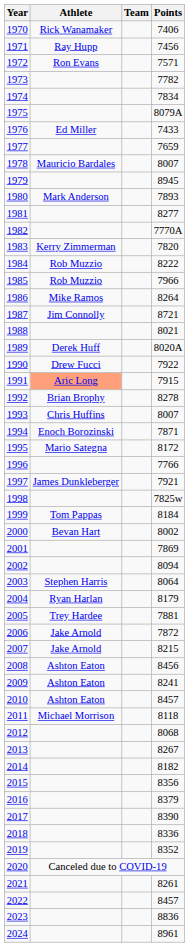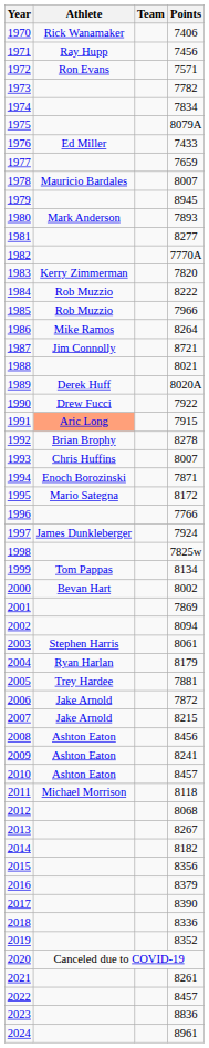 <table class="wikitable sortable" style="text-align: center;">
 <tr>
 <th>Year</th>
 <th>Athlete</th>
 <th>Team</th>
 <th>Points</th>
 </tr>
 <tr>
 <td><a href='#'>1970</a></td>
 <td><a href='#'>Rick Wanamaker</a></td>
 <td></td>
 <td>7406</td>
 </tr>
 <tr>
 <td><a href='#'>1971</a></td>
 <td><a href='#'>Ray Hupp</a></td>
 <td></td>
 <td>7456</td>
 </tr>
 <tr>
 <td><a href='#'>1972</a></td>
 <td><a href='#'>Ron Evans</a></td>
 <td></td>
 <td>7571</td>
 </tr>
 <tr>
 <td><a href='#'>1973</a></td>
 <td></td>
 <td></td>
 <td>7782</td>
 </tr>
 <tr>
 <td><a href='#'>1974</a></td>
 <td></td>
 <td></td>
 <td>7834</td>
 </tr>
 <tr>
 <td><a href='#'>1975</a></td>
 <td></td>
 <td></td>
 <td>8079A</td>
 </tr>
 <tr>
 <td><a href='#'>1976</a></td>
 <td><a href='#'>Ed Miller</a></td>
 <td></td>
 <td>7433</td>
 </tr>
 <tr>
 <td><a href='#'>1977</a></td>
 <td></td>
 <td></td>
 <td>7659</td>
 </tr>
 <tr>
 <td><a href='#'>1978</a></td>
 <td><a href='#'>Mauricio Bardales</a></td>
 <td></td>
 <td>8007</td>
 </tr>
 <tr>
 <td><a href='#'>1979</a></td>
 <td></td>
 <td></td>
 <td>8945</td>
 </tr>
 <tr>
 <td><a href='#'>1980</a></td>
 <td><a href='#'>Mark Anderson</a></td>
 <td></td>
 <td>7893</td>
 </tr>
 <tr>
 <td><a href='#'>1981</a></td>
 <td></td>
 <td></td>
 <td>8277</td>
 </tr>
 <tr>
 <td><a href='#'>1982</a></td>
 <td></td>
 <td></td>
 <td>7770A</td>
 </tr>
 <tr>
 <td><a href='#'>1983</a></td>
 <td><a href='#'>Kerry Zimmerman</a></td>
 <td></td>
 <td>7820</td>
 </tr>
 <tr>
 <td><a href='#'>1984</a></td>
 <td><a href='#'>Rob Muzzio</a></td>
 <td></td>
 <td>8222</td>
 </tr>
 <tr>
 <td><a href='#'>1985</a></td>
 <td><a href='#'>Rob Muzzio</a></td>
 <td></td>
 <td>7966</td>
 </tr>
 <tr>
 <td><a href='#'>1986</a></td>
 <td><a href='#'>Mike Ramos</a></td>
 <td></td>
 <td>8264</td>
 </tr>
 <tr>
 <td><a href='#'>1987</a></td>
 <td><a href='#'>Jim Connolly</a></td>
 <td></td>
 <td>8721</td>
 </tr>
 <tr>
 <td><a href='#'>1988</a></td>
 <td></td>
 <td></td>
 <td>8021</td>
 </tr>
 <tr>
 <td><a href='#'>1989</a></td>
 <td><a href='#'>Derek Huff</a></td>
 <td></td>
 <td>8020A</td>
 </tr>
 <tr>
 <td><a href='#'>1990</a></td>
 <td><a href='#'>Drew Fucci</a></td>
 <td></td>
 <td>7922</td>
 </tr>
 <tr>
 <td><a href='#'>1991</a></td>
 <td style="background: lightsalmon;"><a href='#'>Aric Long</a></td>
 <td></td>
 <td>7915</td>
 </tr>
 <tr>
 <td><a href='#'>1992</a></td>
 <td><a href='#'>Brian Brophy</a></td>
 <td></td>
 <td>8278</td>
 </tr>
 <tr>
 <td><a href='#'>1993</a></td>
 <td><a href='#'>Chris Huffins</a></td>
 <td></td>
 <td>8007</td>
 </tr>
 <tr>
 <td><a href='#'>1994</a></td>
 <td><a href='#'>Enoch Borozinski</a></td>
 <td></td>
 <td>7871</td>
 </tr>
 <tr>
 <td><a href='#'>1995</a></td>
 <td><a href='#'>Mario Sategna</a></td>
 <td></td>
 <td>8172</td>
 </tr>
 <tr>
 <td><a href='#'>1996</a></td>
 <td></td>
 <td></td>
 <td>7766</td>
 </tr>
 <tr>
 <td><a href='#'>1997</a></td>
 <td><a href='#'>James Dunkleberger</a></td>
 <td></td>
-<td>7921</td>
+<td>7924</td>
 </tr>
 <tr>
 <td><a href='#'>1998</a></td>
 <td></td>
 <td></td>
 <td>7825w</td>
 </tr>
 <tr>
 <td><a href='#'>1999</a></td>
 <td><a href='#'>Tom Pappas</a></td>
 <td></td>
-<td>8184</td>
+<td>8134</td>
 </tr>
 <tr>
 <td><a href='#'>2000</a></td>
 <td><a href='#'>Bevan Hart</a></td>
 <td></td>
 <td>8002</td>
 </tr>
 <tr>
 <td><a href='#'>2001</a></td>
 <td></td>
 <td></td>
 <td>7869</td>
 </tr>
 <tr>
 <td><a href='#'>2002</a></td>
 <td></td>
 <td></td>
 <td>8094</td>
 </tr>
 <tr>
 <td><a href='#'>2003</a></td>
 <td><a href='#'>Stephen Harris</a></td>
 <td></td>
-<td>8064</td>
+<td>8061</td>
 </tr>
 <tr>
 <td><a href='#'>2004</a></td>
 <td><a href='#'>Ryan Harlan</a></td>
 <td></td>
 <td>8179</td>
 </tr>
 <tr>
 <td><a href='#'>2005</a></td>
 <td><a href='#'>Trey Hardee</a></td>
 <td></td>
 <td>7881</td>
 </tr>
 <tr>
 <td><a href='#'>2006</a></td>
 <td><a href='#'>Jake Arnold</a></td>
 <td></td>
 <td>7872</td>
 </tr>
 <tr>
 <td><a href='#'>2007</a></td>
 <td><a href='#'>Jake Arnold</a></td>
 <td></td>
 <td>8215</td>
 </tr>
 <tr>
 <td><a href='#'>2008</a></td>
 <td><a href='#'>Ashton Eaton</a></td>
 <td></td>
 <td>8456</td>
 </tr>
 <tr>
 <td><a href='#'>2009</a></td>
 <td><a href='#'>Ashton Eaton</a></td>
 <td></td>
 <td>8241</td>
 </tr>
 <tr>
 <td><a href='#'>2010</a></td>
 <td><a href='#'>Ashton Eaton</a></td>
 <td></td>
 <td>8457</td>
 </tr>
 <tr>
 <td><a href='#'>2011</a></td>
 <td><a href='#'>Michael Morrison</a></td>
 <td></td>
 <td>8118</td>
 </tr>
 <tr>
 <td><a href='#'>2012</a></td>
 <td></td>
 <td></td>
 <td>8068</td>
 </tr>
 <tr>
 <td><a href='#'>2013</a></td>
 <td></td>
 <td></td>
 <td>8267</td>
 </tr>
 <tr>
 <td><a href='#'>2014</a></td>
 <td></td>
 <td></td>
 <td>8182</td>
 </tr>
 <tr>
 <td><a href='#'>2015</a></td>
 <td></td>
 <td></td>
 <td>8356</td>
 </tr>
 <tr>
 <td><a href='#'>2016</a></td>
 <td></td>
 <td></td>
 <td>8379</td>
 </tr>
 <tr>
 <td><a href='#'>2017</a></td>
 <td></td>
 <td></td>
 <td>8390</td>
 </tr>
 <tr>
 <td><a href='#'>2018</a></td>
 <td></td>
 <td></td>
 <td>8336</td>
 </tr>
 <tr>
 <td><a href='#'>2019</a></td>
 <td></td>
 <td></td>
 <td>8352</td>
 </tr>
 <tr>
 <td><a href='#'>2020</a></td>
 <td colspan=3>Canceled due to <a href='#'>COVID-19</a></td>
 </tr>
 <tr>
 <td><a href='#'>2021</a></td>
 <td></td>
 <td></td>
 <td>8261</td>
 </tr>
 <tr>
 <td><a href='#'>2022</a></td>
 <td></td>
 <td></td>
 <td>8457</td>
 </tr>
 <tr>
 <td><a href='#'>2023</a></td>
 <td></td>
 <td></td>
 <td>8836</td>
 </tr>
 <tr>
 <td><a href='#'>2024</a></td>
 <td></td>
 <td></td>
 <td>8961</td>
 </tr>
 </table>
